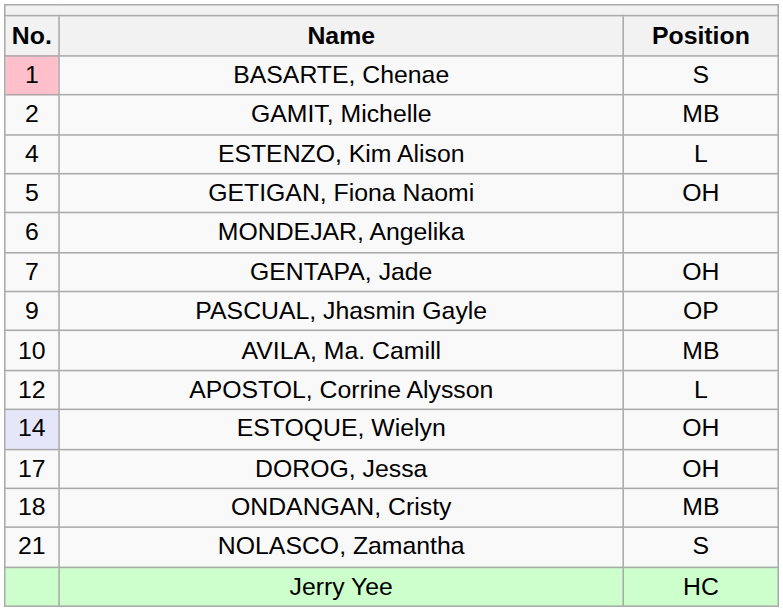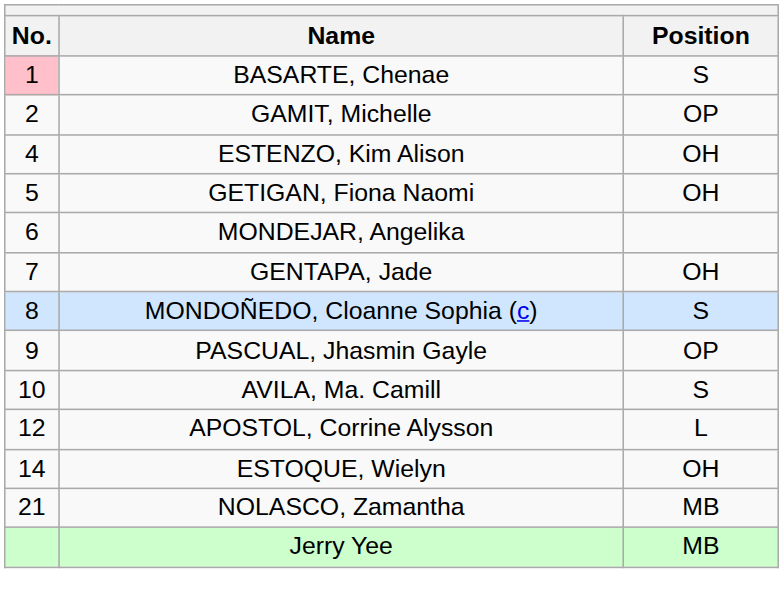 <table class="wikitable mw-collapsible mw-collapsed" style="text-align:center; width:500px; border:none">
 <tr>
 <th style="text-align:center" colspan="3"></th>
 </tr>
 <tr>
 <th style="width:7%">No.</th>
 <th>Name</th>
 <th style="width:20%">Position</th>
 </tr>
 <tr>
 <td style="background: pink;">1</td>
 <td>BASARTE, Chenae</td>
 <td>S</td>
 </tr>
 <tr>
 <td>2</td>
 <td>GAMIT, Michelle</td>
-<td>MB</td>
+<td>OP</td>
 </tr>
 <tr>
 <td>4</td>
 <td>ESTENZO, Kim Alison</td>
-<td>L</td>
+<td>OH</td>
 </tr>
 <tr>
 <td>5</td>
 <td>GETIGAN, Fiona Naomi</td>
 <td>OH</td>
 </tr>
 <tr>
 <td>6</td>
 <td>MONDEJAR, Angelika</td>
 <td></td>
 </tr>
 <tr>
 <td>7</td>
 <td>GENTAPA, Jade</td>
 <td>OH</td>
 </tr>
+<tr bgcolor=#DOE6FF>
+<td>8</td>
+<td>MONDOÑEDO, Cloanne Sophia (<a href='#'>c</a>)</td>
+<td>S</td>
+</tr>
 <tr>
 <td>9</td>
 <td>PASCUAL, Jhasmin Gayle</td>
 <td>OP</td>
 </tr>
 <tr>
 <td>10</td>
 <td>AVILA, Ma. Camill</td>
-<td>MB</td>
+<td>S</td>
 </tr>
 <tr>
 <td>12</td>
 <td>APOSTOL, Corrine Alysson</td>
 <td>L</td>
 </tr>
 <tr>
-<td style="background: lavender;">14</td>
+<td>14</td>
 <td>ESTOQUE, Wielyn</td>
 <td>OH</td>
 </tr>
 <tr>
-<td>17</td>
-<td>DOROG, Jessa</td>
-<td>OH</td>
-</tr>
-<tr>
-<td>18</td>
-<td>ONDANGAN, Cristy</td>
-<td>MB</td>
-</tr>
-<tr>
 <td>21</td>
 <td>NOLASCO, Zamantha</td>
-<td>S</td>
+<td>MB</td>
 </tr>
 <tr bgcolor=#CCFFCC>
 <td></td>
 <td>Jerry Yee</td>
-<td>HC</td>
+<td>MB</td>
 </tr>
 </table>
